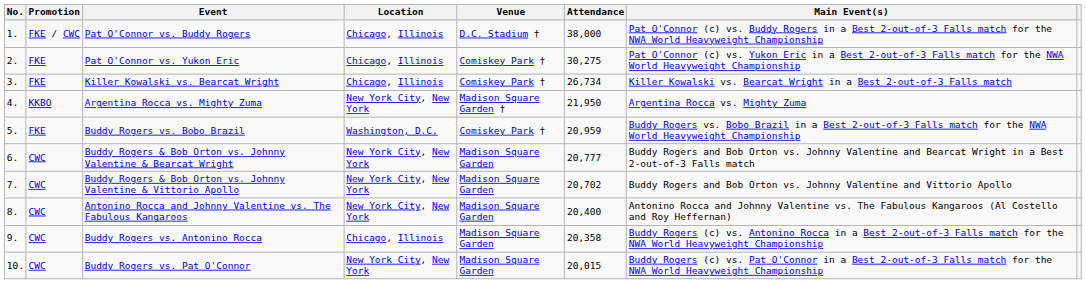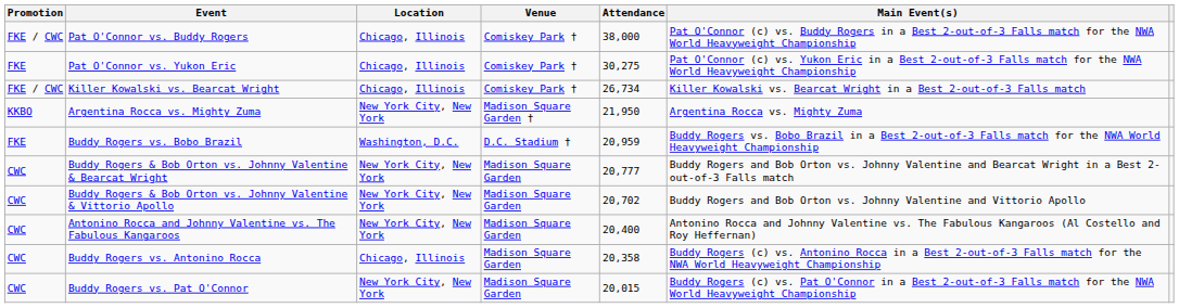 <table class="wikitable sortable" style="font-size:85%;">
 <tr>
-<th>No.</th>
 <th>Promotion</th>
 <th>Event</th>
 <th>Location</th>
 <th>Venue</th>
 <th>Attendance</th>
 <th class=unsortable>Main Event(s)</th>
 <th class=unsortable></th>
 </tr>
 <tr>
-<td>1.</td>
 <td><a href='#'>FKE</a> / <a href='#'>CWC</a></td>
 <td><a href='#'>Pat O'Connor vs. Buddy Rogers</a> <br> </td>
 <td><a href='#'>Chicago</a>, <a href='#'>Illinois</a></td>
-<td><a href='#'>D.C. Stadium</a> †</td>
+<td><a href='#'>Comiskey Park</a> †</td>
 <td>38,000</td>
 <td><a href='#'>Pat O'Connor</a> (c) vs. <a href='#'>Buddy Rogers</a> in a <a href='#'>Best 2-out-of-3 Falls match</a> for the <a href='#'>NWA World Heavyweight Championship</a></td>
 <td></td>
 </tr>
 <tr>
-<td>2.</td>
 <td><a href='#'>FKE</a></td>
 <td><a href='#'>Pat O'Connor vs. Yukon Eric</a> <br> </td>
 <td><a href='#'>Chicago</a>, <a href='#'>Illinois</a></td>
 <td><a href='#'>Comiskey Park</a> †</td>
 <td>30,275</td>
 <td><a href='#'>Pat O'Connor</a> (c) vs. <a href='#'>Yukon Eric</a> in a <a href='#'>Best 2-out-of-3 Falls match</a> for the <a href='#'>NWA World Heavyweight Championship</a></td>
 <td></td>
 </tr>
 <tr>
-<td>3.</td>
-<td><a href='#'>FKE</a></td>
+<td><a href='#'>FKE</a> / <a href='#'>CWC</a></td>
 <td><a href='#'>Killer Kowalski vs. Bearcat Wright</a> <br> </td>
 <td><a href='#'>Chicago</a>, <a href='#'>Illinois</a></td>
 <td><a href='#'>Comiskey Park</a> †</td>
 <td>26,734</td>
 <td><a href='#'>Killer Kowalski</a> vs. <a href='#'>Bearcat Wright</a> in a <a href='#'>Best 2-out-of-3 Falls match</a></td>
 <td></td>
 </tr>
 <tr>
-<td>4.</td>
 <td><a href='#'>KKBO</a></td>
 <td><a href='#'>Argentina Rocca vs. Mighty Zuma</a> <br> </td>
 <td><a href='#'>New York City</a>, <a href='#'>New York</a></td>
 <td><a href='#'>Madison Square Garden</a> †</td>
 <td>21,950</td>
 <td><a href='#'>Argentina Rocca</a> vs. <a href='#'>Mighty Zuma</a></td>
 <td></td>
 </tr>
 <tr>
-<td>5.</td>
 <td><a href='#'>FKE</a></td>
 <td><a href='#'>Buddy Rogers vs. Bobo Brazil</a> <br> </td>
 <td><a href='#'>Washington, D.C.</a></td>
-<td><a href='#'>Comiskey Park</a> †</td>
+<td><a href='#'>D.C. Stadium</a> †</td>
 <td>20,959</td>
 <td><a href='#'>Buddy Rogers</a> vs. <a href='#'>Bobo Brazil</a> in a <a href='#'>Best 2-out-of-3 Falls match</a> for the <a href='#'>NWA World Heavyweight Championship</a></td>
 <td></td>
 </tr>
 <tr>
-<td>6.</td>
 <td><a href='#'>CWC</a></td>
 <td><a href='#'>Buddy Rogers & Bob Orton vs. Johnny Valentine & Bearcat Wright</a> <br> </td>
 <td><a href='#'>New York City</a>, <a href='#'>New York</a></td>
 <td><a href='#'>Madison Square Garden</a></td>
 <td>20,777</td>
 <td>Buddy Rogers and Bob Orton vs. Johnny Valentine and Bearcat Wright in a Best 2-out-of-3 Falls match</td>
 <td></td>
 </tr>
 <tr>
-<td>7.</td>
 <td><a href='#'>CWC</a></td>
 <td><a href='#'>Buddy Rogers & Bob Orton vs. Johnny Valentine & Vittorio Apollo</a> <br> </td>
 <td><a href='#'>New York City</a>, <a href='#'>New York</a></td>
 <td><a href='#'>Madison Square Garden</a></td>
 <td>20,702</td>
 <td>Buddy Rogers and Bob Orton vs. Johnny Valentine and Vittorio Apollo</td>
 <td></td>
 </tr>
 <tr>
-<td>8.</td>
 <td><a href='#'>CWC</a></td>
 <td><a href='#'>Antonino Rocca and Johnny Valentine vs. The Fabulous Kangaroos</a> <br> </td>
 <td><a href='#'>New York City</a>, <a href='#'>New York</a></td>
 <td><a href='#'>Madison Square Garden</a></td>
 <td>20,400</td>
 <td>Antonino Rocca and Johnny Valentine vs. The Fabulous Kangaroos (Al Costello and Roy Heffernan)</td>
 <td></td>
 </tr>
 <tr>
-<td>9.</td>
 <td><a href='#'>CWC</a></td>
 <td><a href='#'>Buddy Rogers vs. Antonino Rocca</a> <br> </td>
 <td><a href='#'>Chicago</a>, <a href='#'>Illinois</a></td>
 <td><a href='#'>Madison Square Garden</a></td>
 <td>20,358</td>
 <td><a href='#'>Buddy Rogers</a> (c) vs. <a href='#'>Antonino Rocca</a> in a <a href='#'>Best 2-out-of-3 Falls match</a> for the <a href='#'>NWA World Heavyweight Championship</a></td>
 <td></td>
 </tr>
 <tr>
-<td>10.</td>
 <td><a href='#'>CWC</a></td>
 <td><a href='#'>Buddy Rogers vs. Pat O'Connor</a> <br> </td>
 <td><a href='#'>New York City</a>, <a href='#'>New York</a></td>
 <td><a href='#'>Madison Square Garden</a></td>
 <td>20,015</td>
 <td><a href='#'>Buddy Rogers</a> (c) vs. <a href='#'>Pat O'Connor</a> in a <a href='#'>Best 2-out-of-3 Falls match</a> for the <a href='#'>NWA World Heavyweight Championship</a></td>
 <td></td>
 </tr>
 </table>
